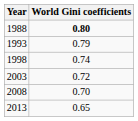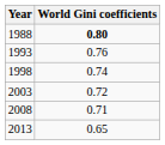 <table class="wikitable" style="text-align: center;">
 <tr>
 <th>Year</th>
 <th>World Gini coefficients</th>
 </tr>
 <tr>
 <td>1988</td>
 <td><strong>0.80</strong></td>
 </tr>
 <tr>
 <td>1993</td>
-<td>0.79</td>
+<td>0.76</td>
 </tr>
 <tr>
 <td>1998</td>
 <td>0.74</td>
 </tr>
 <tr>
 <td>2003</td>
 <td>0.72</td>
 </tr>
 <tr>
 <td>2008</td>
-<td>0.70</td>
+<td>0.71</td>
 </tr>
 <tr>
 <td>2013</td>
 <td>0.65</td>
 </tr>
 </table>
